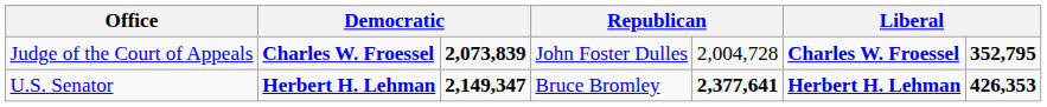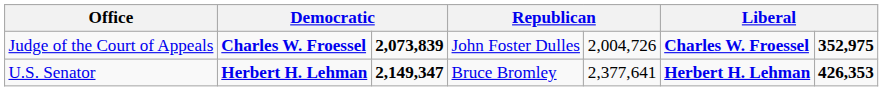 <table class=wikitable>
 <tr bgcolor=lightgrey>
 <th>Office</th>
 <th colspan="2" ><a href='#'>Democratic</a></th>
 <th colspan="2" ><a href='#'>Republican</a></th>
 <th colspan="2" ><a href='#'>Liberal</a></th>
 </tr>
 <tr>
 <td><a href='#'>Judge of the Court of Appeals</a></td>
 <td><strong><a href='#'>Charles W. Froessel</a></strong></td>
 <td align="right"><strong>2,073,839</strong></td>
 <td><a href='#'>John Foster Dulles</a></td>
-<td align="right">2,004,728</td>
+<td align="right">2,004,726</td>
 <td><strong><a href='#'>Charles W. Froessel</a></strong></td>
-<td align="right"><strong>352,795</strong></td>
+<td align="right"><strong>352,975</strong></td>
 </tr>
 <tr>
 <td><a href='#'>U.S. Senator</a></td>
 <td><strong><a href='#'>Herbert H. Lehman</a></strong></td>
 <td align="right"><strong>2,149,347</strong></td>
 <td><a href='#'>Bruce Bromley</a></td>
-<td align="right"><strong>2,377,641</strong></td>
+<td align="right">2,377,641</td>
 <td><strong><a href='#'>Herbert H. Lehman</a></strong></td>
 <td align="right"><strong>426,353</strong></td>
 </tr>
 </table>
